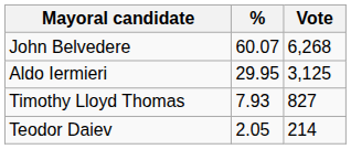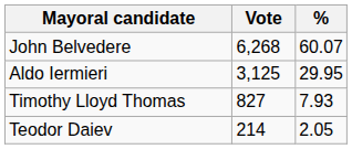 <table class="wikitable">
 <tr>
 <th bgcolor="#DDDDFF" width="200px">Mayoral candidate</th>
+<th bgcolor="#DDDDFF" width="50px">Vote</th>
 <th bgcolor="#DDDDFF" width="30px">%</th>
-<th bgcolor="#DDDDFF" width="50px">Vote</th>
 </tr>
 <tr>
 <td>John Belvedere</td>
+<td>6,268</td>
 <td>60.07</td>
-<td>6,268</td>
 </tr>
 <tr>
 <td>Aldo Iermieri</td>
+<td>3,125</td>
 <td>29.95</td>
-<td>3,125</td>
 </tr>
 <tr>
 <td>Timothy Lloyd Thomas</td>
+<td>827</td>
 <td>7.93</td>
-<td>827</td>
 </tr>
 <tr>
 <td>Teodor Daiev</td>
+<td>214</td>
 <td>2.05</td>
-<td>214</td>
 </tr>
 </table>
